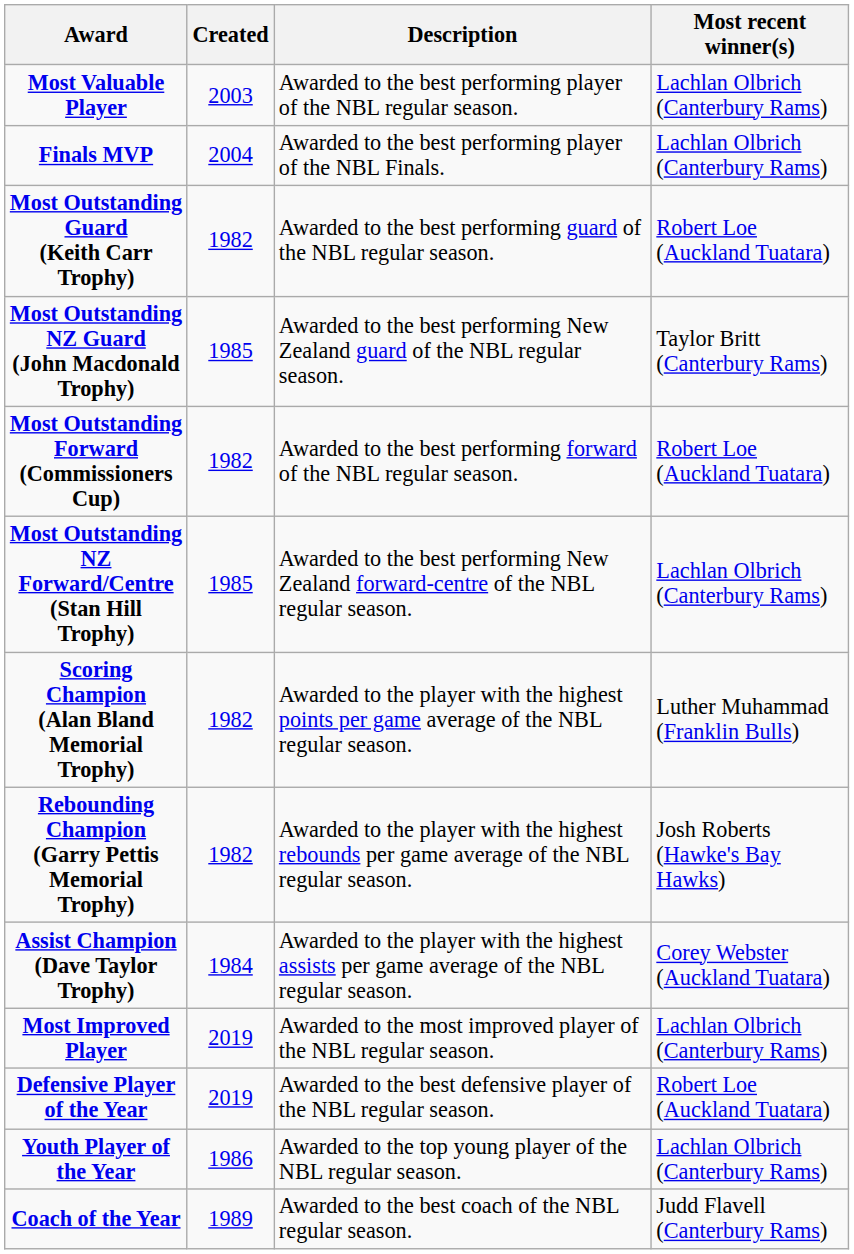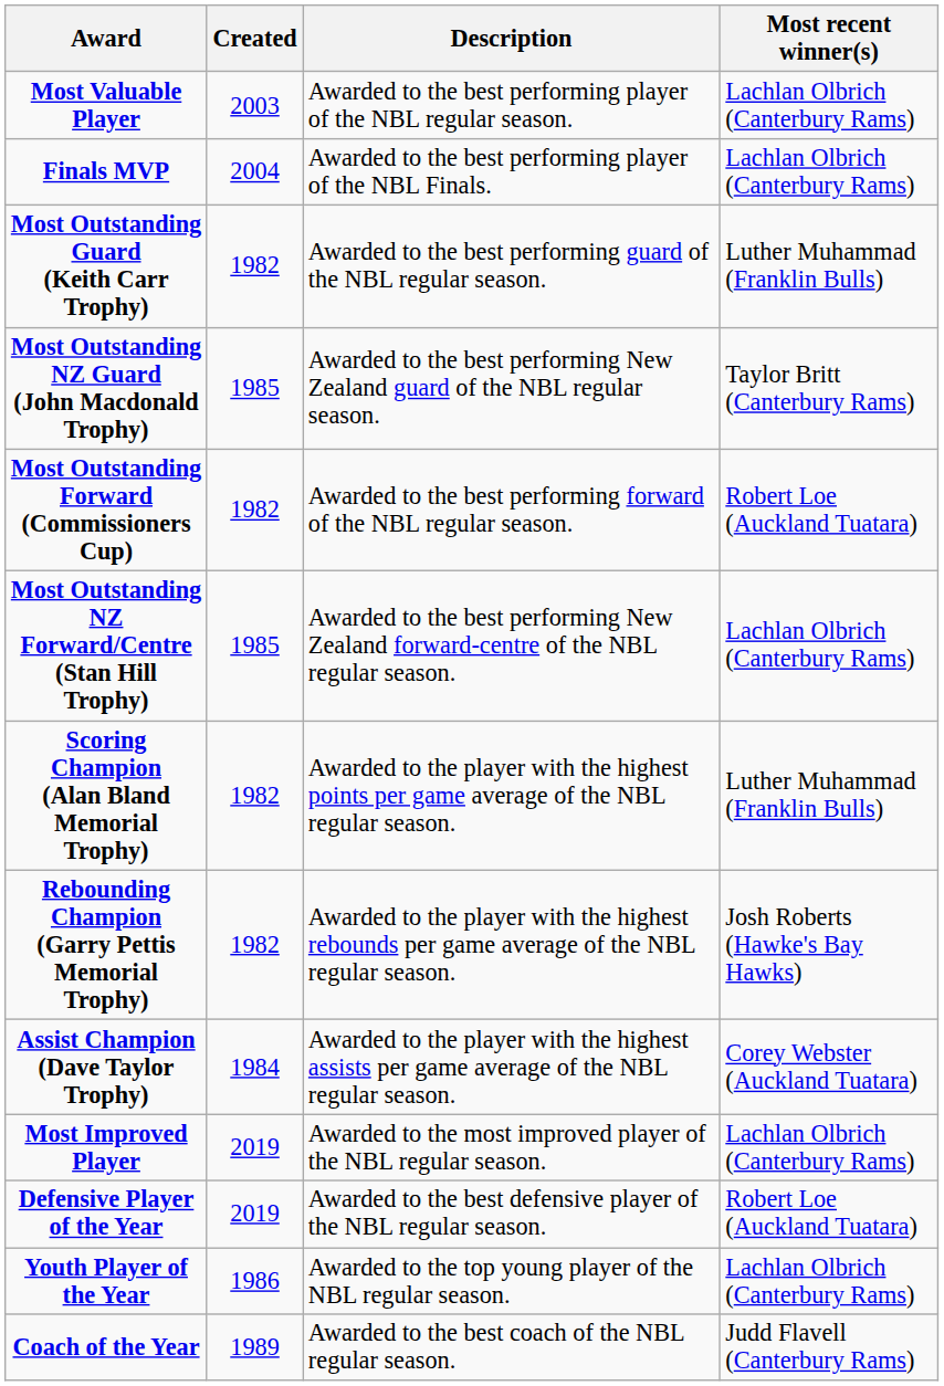 <table class="wikitable plainrowheaders sortable" summary="Award (sortable), Created (sortable), Description and Most recent winner(s)">
 <tr>
 <th scope="col" width="22%">Award</th>
 <th scope="col" width="1%">Created</th>
 <th scope="col" width="50%" class="unsortable">Description</th>
 <th scope="col" width="25%" class="unsortable">Most recent winner(s)</th>
 </tr>
 <tr>
 <th scope="row" style="background-color:transparent;"><a href='#'>Most Valuable Player</a></th>
 <td align=center><a href='#'>2003</a></td>
 <td>Awarded to the best performing player of the NBL regular season.</td>
 <td><a href='#'>Lachlan Olbrich</a> (<a href='#'>Canterbury Rams</a>)</td>
 </tr>
 <tr>
 <th scope="row" style="background-color:transparent;"><a href='#'>Finals MVP</a></th>
 <td align=center><a href='#'>2004</a></td>
 <td>Awarded to the best performing player of the NBL Finals.</td>
 <td><a href='#'>Lachlan Olbrich</a> (<a href='#'>Canterbury Rams</a>)</td>
 </tr>
 <tr>
 <th scope="row" style="background-color:transparent;"><a href='#'>Most Outstanding Guard</a><br>(Keith Carr Trophy)</th>
 <td align=center><a href='#'>1982</a></td>
 <td>Awarded to the best performing <a href='#'>guard</a> of the NBL regular season.</td>
-<td><a href='#'>Robert Loe</a> (<a href='#'>Auckland Tuatara</a>)</td>
+<td>Luther Muhammad (<a href='#'>Franklin Bulls</a>)</td>
 </tr>
 <tr>
 <th scope="row" style="background-color:transparent;"><a href='#'>Most Outstanding NZ Guard</a><br>(John Macdonald Trophy)</th>
 <td align=center><a href='#'>1985</a></td>
 <td>Awarded to the best performing New Zealand <a href='#'>guard</a> of the NBL regular season.</td>
 <td>Taylor Britt (<a href='#'>Canterbury Rams</a>)</td>
 </tr>
 <tr>
 <th scope="row" style="background-color:transparent;"><a href='#'>Most Outstanding Forward</a><br>(Commissioners Cup)</th>
 <td align=center><a href='#'>1982</a></td>
 <td>Awarded to the best performing <a href='#'>forward</a> of the NBL regular season.</td>
 <td><a href='#'>Robert Loe</a> (<a href='#'>Auckland Tuatara</a>)</td>
 </tr>
 <tr>
 <th scope="row" style="background-color:transparent;"><a href='#'>Most Outstanding NZ Forward/Centre</a><br>(Stan Hill Trophy)</th>
 <td align=center><a href='#'>1985</a></td>
 <td>Awarded to the best performing New Zealand <a href='#'>forward-centre</a> of the NBL regular season.</td>
 <td><a href='#'>Lachlan Olbrich</a> (<a href='#'>Canterbury Rams</a>)</td>
 </tr>
 <tr>
 <th scope="row" style="background-color:transparent;"><a href='#'>Scoring Champion</a><br>(Alan Bland Memorial Trophy)</th>
 <td align=center><a href='#'>1982</a></td>
 <td>Awarded to the player with the highest <a href='#'>points per game</a> average of the NBL regular season.</td>
 <td>Luther Muhammad (<a href='#'>Franklin Bulls</a>)</td>
 </tr>
 <tr>
 <th scope="row" style="background-color:transparent;"><a href='#'>Rebounding Champion</a><br>(Garry Pettis Memorial Trophy)</th>
 <td align=center><a href='#'>1982</a></td>
 <td>Awarded to the player with the highest <a href='#'>rebounds</a> per game average of the NBL regular season.</td>
 <td>Josh Roberts (<a href='#'>Hawke's Bay Hawks</a>)</td>
 </tr>
 <tr>
 <th scope="row" style="background-color:transparent;"><a href='#'>Assist Champion</a><br>(Dave Taylor Trophy)</th>
 <td align=center><a href='#'>1984</a></td>
 <td>Awarded to the player with the highest <a href='#'>assists</a> per game average of the NBL regular season.</td>
 <td><a href='#'>Corey Webster</a> (<a href='#'>Auckland Tuatara</a>)</td>
 </tr>
 <tr>
 <th scope="row" style="background-color:transparent;"><a href='#'>Most Improved Player</a></th>
 <td align=center><a href='#'>2019</a></td>
 <td>Awarded to the most improved player of the NBL regular season.</td>
 <td><a href='#'>Lachlan Olbrich</a> (<a href='#'>Canterbury Rams</a>)</td>
 </tr>
 <tr>
 <th scope="row" style="background-color:transparent;"><a href='#'>Defensive Player of the Year</a></th>
 <td align=center><a href='#'>2019</a></td>
 <td>Awarded to the best defensive player of the NBL regular season.</td>
 <td><a href='#'>Robert Loe</a> (<a href='#'>Auckland Tuatara</a>)</td>
 </tr>
 <tr>
 <th scope="row" style="background-color:transparent;"><a href='#'>Youth Player of the Year</a></th>
 <td align=center><a href='#'>1986</a></td>
 <td>Awarded to the top young player of the NBL regular season.</td>
 <td><a href='#'>Lachlan Olbrich</a> (<a href='#'>Canterbury Rams</a>)</td>
 </tr>
 <tr>
 <th scope="row" style="background-color:transparent;"><a href='#'>Coach of the Year</a></th>
 <td align=center><a href='#'>1989</a></td>
 <td>Awarded to the best coach of the NBL regular season.</td>
 <td>Judd Flavell (<a href='#'>Canterbury Rams</a>)</td>
 </tr>
 </table>
